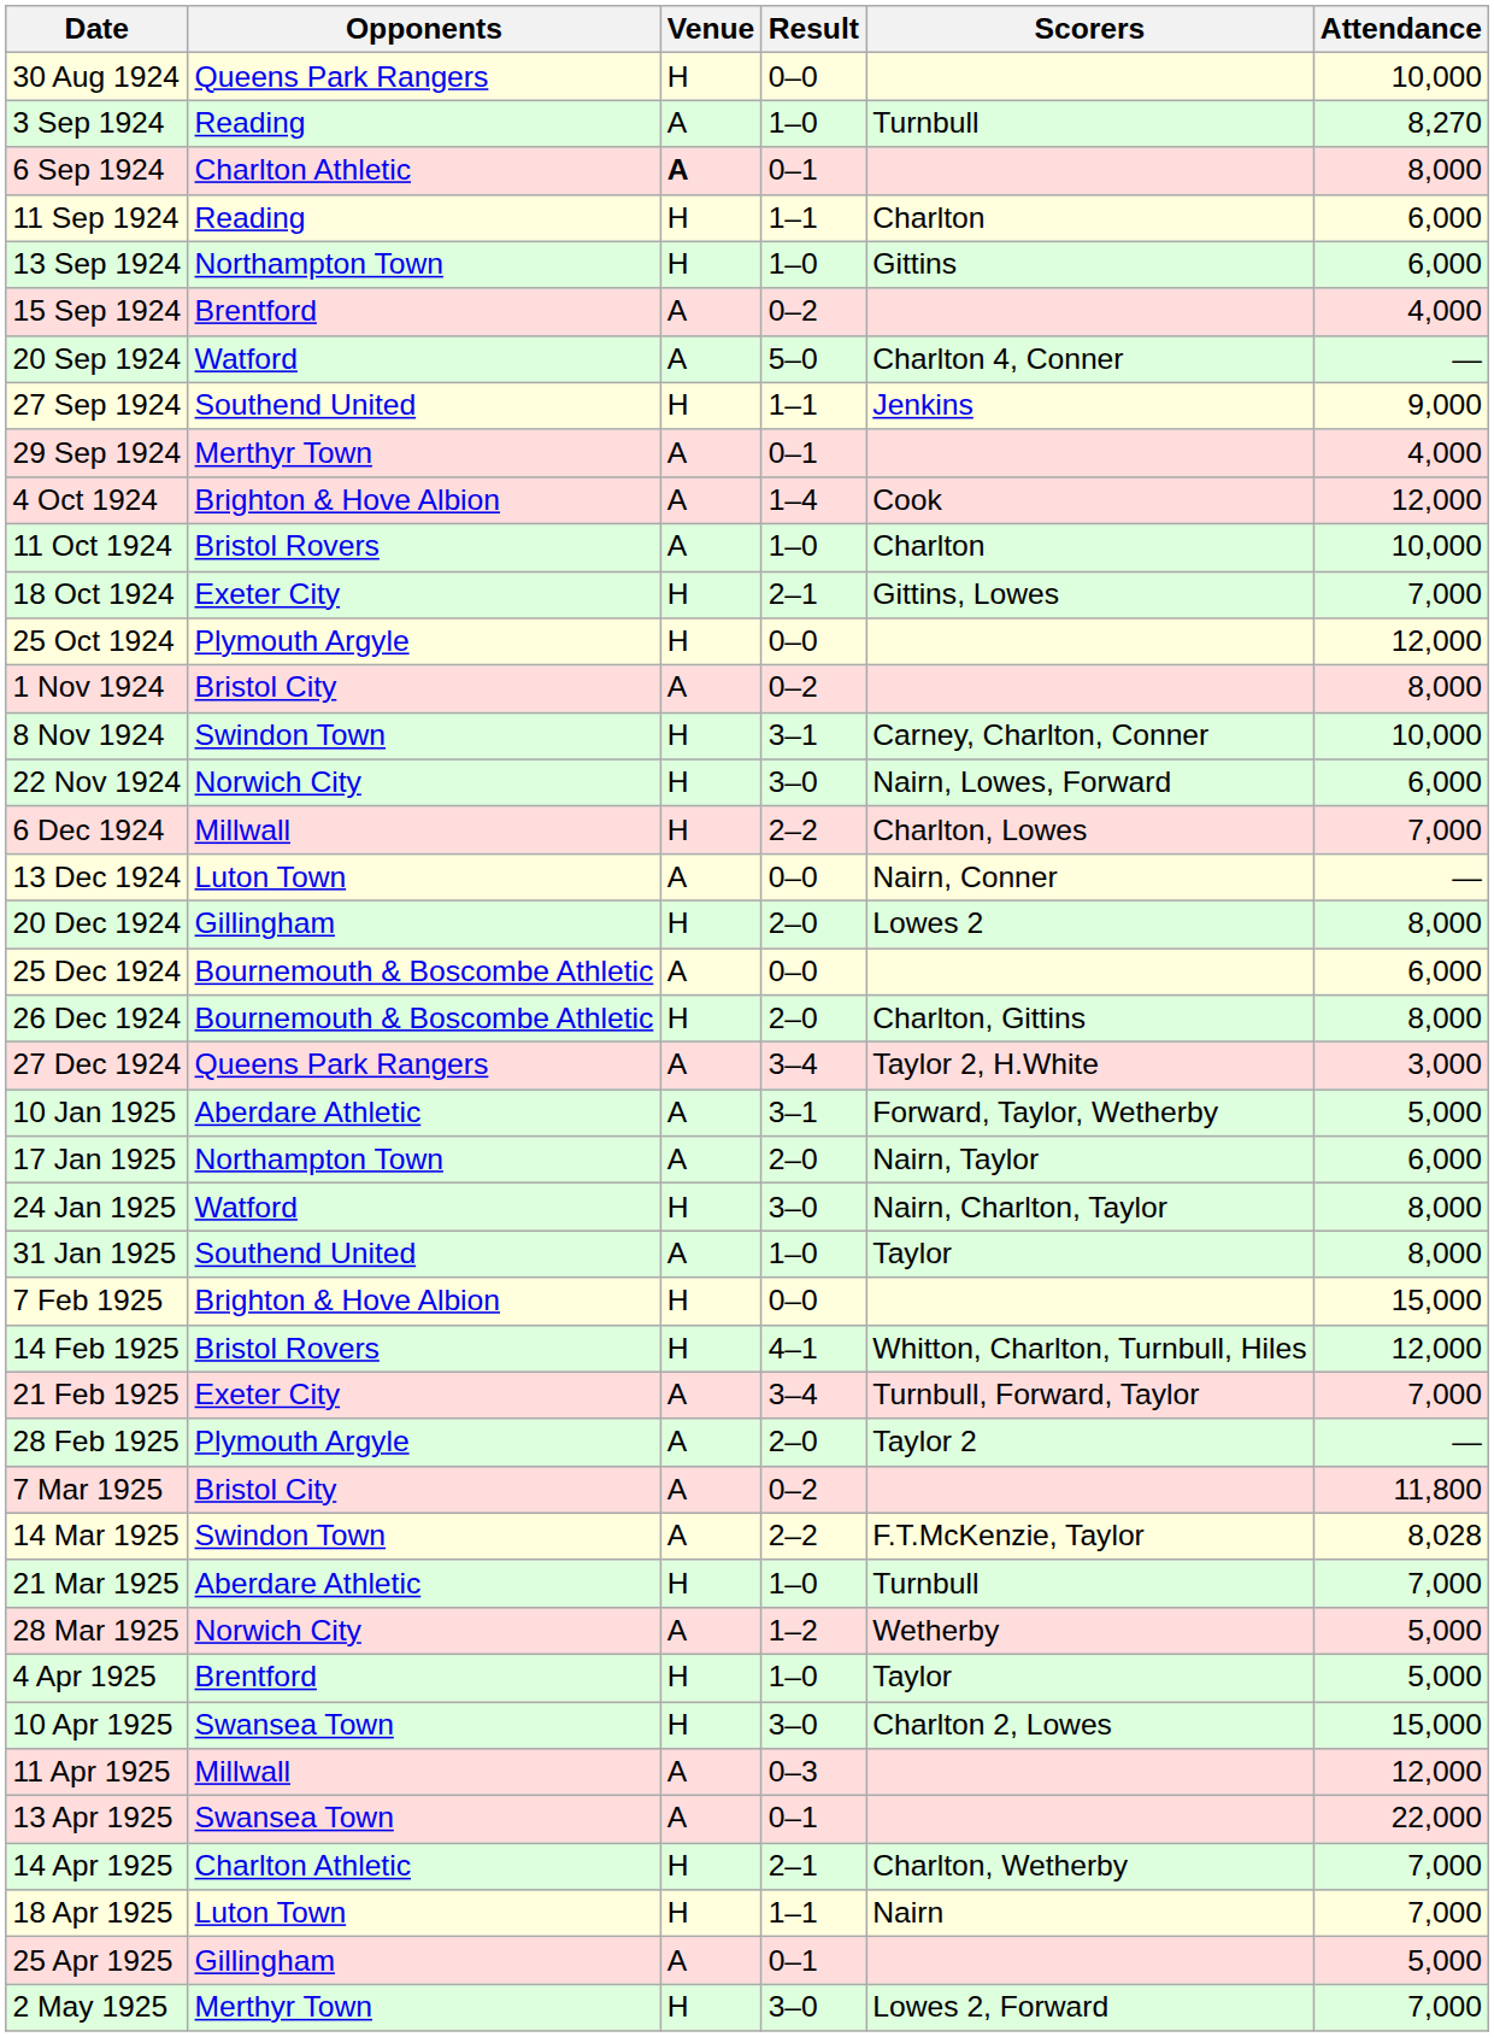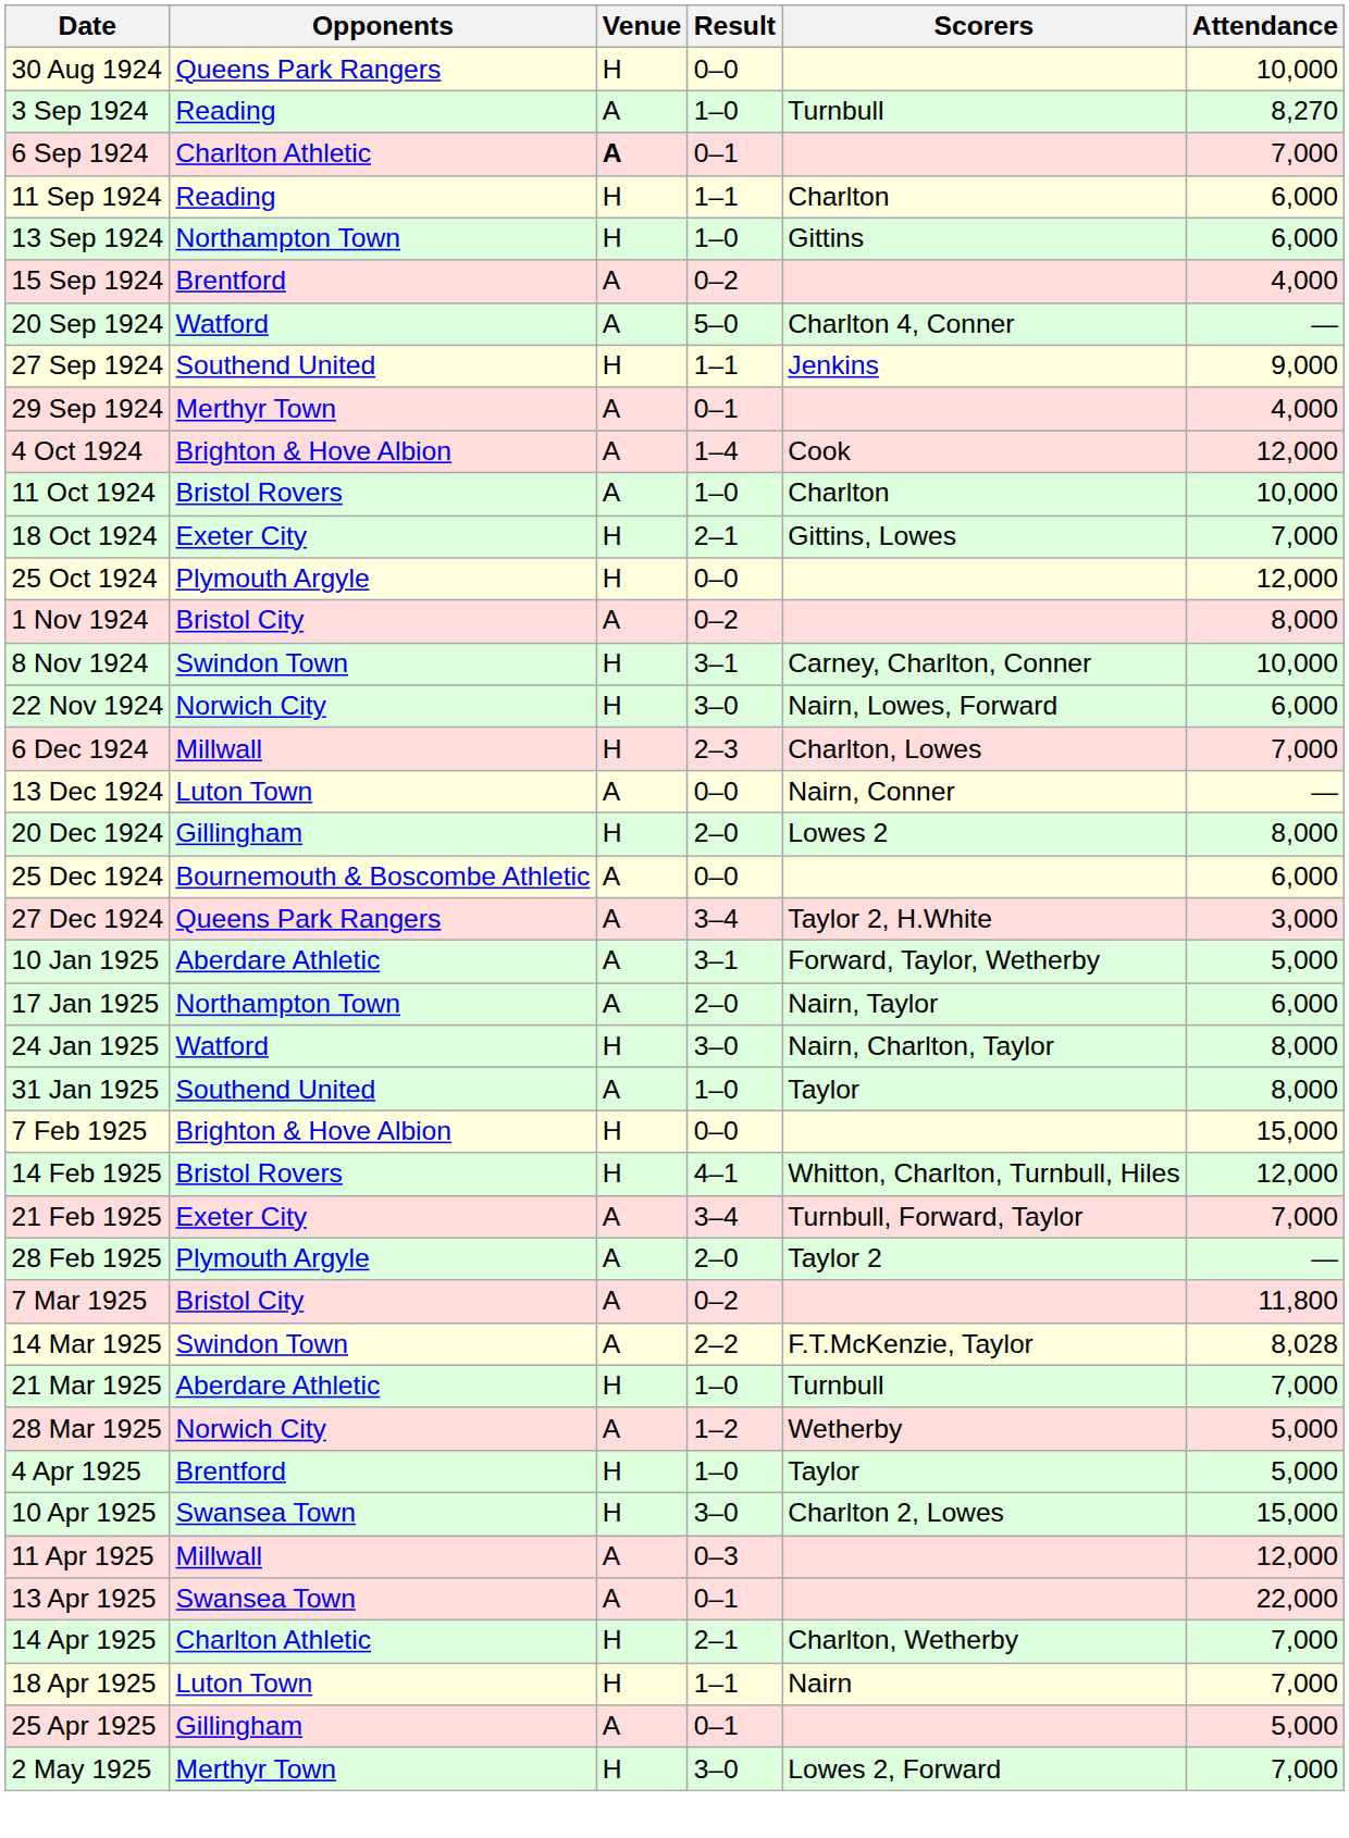 <table class="wikitable sortable">
 <tr>
 <th>Date</th>
 <th>Opponents</th>
 <th>Venue</th>
 <th>Result</th>
 <th>Scorers</th>
 <th>Attendance</th>
 </tr>
 <tr bgcolor="#ffffdd">
 <td>30 Aug 1924</td>
 <td><a href='#'>Queens Park Rangers</a></td>
 <td>H</td>
 <td>0–0</td>
 <td></td>
 <td align="right">10,000</td>
 </tr>
 <tr bgcolor="#ddffdd">
 <td>3 Sep 1924</td>
 <td><a href='#'>Reading</a></td>
 <td>A</td>
 <td>1–0</td>
 <td>Turnbull</td>
 <td align="right">8,270</td>
 </tr>
 <tr bgcolor="#ffdddd">
 <td>6 Sep 1924</td>
 <td><a href='#'>Charlton Athletic</a></td>
 <td><strong>A</strong></td>
 <td>0–1</td>
 <td></td>
-<td align="right">8,000</td>
+<td align="right">7,000</td>
 </tr>
 <tr bgcolor="#ffffdd">
 <td>11 Sep 1924</td>
 <td><a href='#'>Reading</a></td>
 <td>H</td>
 <td>1–1</td>
 <td>Charlton</td>
 <td align="right">6,000</td>
 </tr>
 <tr bgcolor="#ddffdd">
 <td>13 Sep 1924</td>
 <td><a href='#'>Northampton Town</a></td>
 <td>H</td>
 <td>1–0</td>
 <td>Gittins</td>
 <td align="right">6,000</td>
 </tr>
 <tr bgcolor="#ffdddd">
 <td>15 Sep 1924</td>
 <td><a href='#'>Brentford</a></td>
 <td>A</td>
 <td>0–2</td>
 <td></td>
 <td align="right">4,000</td>
 </tr>
 <tr bgcolor="#ddffdd">
 <td>20 Sep 1924</td>
 <td><a href='#'>Watford</a></td>
 <td>A</td>
 <td>5–0</td>
 <td>Charlton 4, Conner</td>
 <td align="right">—</td>
 </tr>
 <tr bgcolor="#ffffdd">
 <td>27 Sep 1924</td>
 <td><a href='#'>Southend United</a></td>
 <td>H</td>
 <td>1–1</td>
 <td><a href='#'>Jenkins</a></td>
 <td align="right">9,000</td>
 </tr>
 <tr bgcolor="#ffdddd">
 <td>29 Sep 1924</td>
 <td><a href='#'>Merthyr Town</a></td>
 <td>A</td>
 <td>0–1</td>
 <td></td>
 <td align="right">4,000</td>
 </tr>
 <tr bgcolor="#ffdddd">
 <td>4 Oct 1924</td>
 <td><a href='#'>Brighton & Hove Albion</a></td>
 <td>A</td>
 <td>1–4</td>
 <td>Cook</td>
 <td align="right">12,000</td>
 </tr>
 <tr bgcolor="#ddffdd">
 <td>11 Oct 1924</td>
 <td><a href='#'>Bristol Rovers</a></td>
 <td>A</td>
 <td>1–0</td>
 <td>Charlton</td>
 <td align="right">10,000</td>
 </tr>
 <tr bgcolor="#ddffdd">
 <td>18 Oct 1924</td>
 <td><a href='#'>Exeter City</a></td>
 <td>H</td>
 <td>2–1</td>
 <td>Gittins, Lowes</td>
 <td align="right">7,000</td>
 </tr>
 <tr bgcolor="#ffffdd">
 <td>25 Oct 1924</td>
 <td><a href='#'>Plymouth Argyle</a></td>
 <td>H</td>
 <td>0–0</td>
 <td></td>
 <td align="right">12,000</td>
 </tr>
 <tr bgcolor="#ffdddd">
 <td>1 Nov 1924</td>
 <td><a href='#'>Bristol City</a></td>
 <td>A</td>
 <td>0–2</td>
 <td></td>
 <td align="right">8,000</td>
 </tr>
 <tr bgcolor="#ddffdd">
 <td>8 Nov 1924</td>
 <td><a href='#'>Swindon Town</a></td>
 <td>H</td>
 <td>3–1</td>
 <td>Carney, Charlton, Conner</td>
 <td align="right">10,000</td>
 </tr>
 <tr bgcolor="#ddffdd">
 <td>22 Nov 1924</td>
 <td><a href='#'>Norwich City</a></td>
 <td>H</td>
 <td>3–0</td>
 <td>Nairn, Lowes, Forward</td>
 <td align="right">6,000</td>
 </tr>
 <tr bgcolor="#ffdddd">
 <td>6 Dec 1924</td>
 <td><a href='#'>Millwall</a></td>
 <td>H</td>
-<td>2–2</td>
+<td>2–3</td>
 <td>Charlton, Lowes</td>
 <td align="right">7,000</td>
 </tr>
 <tr bgcolor="#ffffdd">
 <td>13 Dec 1924</td>
 <td><a href='#'>Luton Town</a></td>
 <td>A</td>
 <td>0–0</td>
 <td>Nairn, Conner</td>
 <td align="right">—</td>
 </tr>
 <tr bgcolor="#ddffdd">
 <td>20 Dec 1924</td>
 <td><a href='#'>Gillingham</a></td>
 <td>H</td>
 <td>2–0</td>
 <td>Lowes 2</td>
 <td align="right">8,000</td>
 </tr>
 <tr bgcolor="#ffffdd">
 <td>25 Dec 1924</td>
 <td><a href='#'>Bournemouth & Boscombe Athletic</a></td>
 <td>A</td>
 <td>0–0</td>
 <td></td>
 <td align="right">6,000</td>
-</tr>
-<tr bgcolor="#ddffdd">
-<td>26 Dec 1924</td>
-<td><a href='#'>Bournemouth & Boscombe Athletic</a></td>
-<td>H</td>
-<td>2–0</td>
-<td>Charlton, Gittins</td>
-<td align="right">8,000</td>
 </tr>
 <tr bgcolor="#ffdddd">
 <td>27 Dec 1924</td>
 <td><a href='#'>Queens Park Rangers</a></td>
 <td>A</td>
 <td>3–4</td>
 <td>Taylor 2, H.White</td>
 <td align="right">3,000</td>
 </tr>
 <tr bgcolor="#ddffdd">
 <td>10 Jan 1925</td>
 <td><a href='#'>Aberdare Athletic</a></td>
 <td>A</td>
 <td>3–1</td>
 <td>Forward, Taylor, Wetherby</td>
 <td align="right">5,000</td>
 </tr>
 <tr bgcolor="#ddffdd">
 <td>17 Jan 1925</td>
 <td><a href='#'>Northampton Town</a></td>
 <td>A</td>
 <td>2–0</td>
 <td>Nairn, Taylor</td>
 <td align="right">6,000</td>
 </tr>
 <tr bgcolor="#ddffdd">
 <td>24 Jan 1925</td>
 <td><a href='#'>Watford</a></td>
 <td>H</td>
 <td>3–0</td>
 <td>Nairn, Charlton, Taylor</td>
 <td align="right">8,000</td>
 </tr>
 <tr bgcolor="#ddffdd">
 <td>31 Jan 1925</td>
 <td><a href='#'>Southend United</a></td>
 <td>A</td>
 <td>1–0</td>
 <td>Taylor</td>
 <td align="right">8,000</td>
 </tr>
 <tr bgcolor="#ffffdd">
 <td>7 Feb 1925</td>
 <td><a href='#'>Brighton & Hove Albion</a></td>
 <td>H</td>
 <td>0–0</td>
 <td></td>
 <td align="right">15,000</td>
 </tr>
 <tr bgcolor="#ddffdd">
 <td>14 Feb 1925</td>
 <td><a href='#'>Bristol Rovers</a></td>
 <td>H</td>
 <td>4–1</td>
 <td>Whitton, Charlton, Turnbull, Hiles</td>
 <td align="right">12,000</td>
 </tr>
 <tr bgcolor="#ffdddd">
 <td>21 Feb 1925</td>
 <td><a href='#'>Exeter City</a></td>
 <td>A</td>
 <td>3–4</td>
 <td>Turnbull, Forward, Taylor</td>
 <td align="right">7,000</td>
 </tr>
 <tr bgcolor="#ddffdd">
 <td>28 Feb 1925</td>
 <td><a href='#'>Plymouth Argyle</a></td>
 <td>A</td>
 <td>2–0</td>
 <td>Taylor 2</td>
 <td align="right">—</td>
 </tr>
 <tr bgcolor="#ffdddd">
 <td>7 Mar 1925</td>
 <td><a href='#'>Bristol City</a></td>
 <td>A</td>
 <td>0–2</td>
 <td></td>
 <td align="right">11,800</td>
 </tr>
 <tr bgcolor="#ffffdd">
 <td>14 Mar 1925</td>
 <td><a href='#'>Swindon Town</a></td>
 <td>A</td>
 <td>2–2</td>
 <td>F.T.McKenzie, Taylor</td>
 <td align="right">8,028</td>
 </tr>
 <tr bgcolor="#ddffdd">
 <td>21 Mar 1925</td>
 <td><a href='#'>Aberdare Athletic</a></td>
 <td>H</td>
 <td>1–0</td>
 <td>Turnbull</td>
 <td align="right">7,000</td>
 </tr>
 <tr bgcolor="#ffdddd">
 <td>28 Mar 1925</td>
 <td><a href='#'>Norwich City</a></td>
 <td>A</td>
 <td>1–2</td>
 <td>Wetherby</td>
 <td align="right">5,000</td>
 </tr>
 <tr bgcolor="#ddffdd">
 <td>4 Apr 1925</td>
 <td><a href='#'>Brentford</a></td>
 <td>H</td>
 <td>1–0</td>
 <td>Taylor</td>
 <td align="right">5,000</td>
 </tr>
 <tr bgcolor="#ddffdd">
 <td>10 Apr 1925</td>
 <td><a href='#'>Swansea Town</a></td>
 <td>H</td>
 <td>3–0</td>
 <td>Charlton 2, Lowes</td>
 <td align="right">15,000</td>
 </tr>
 <tr bgcolor="#ffdddd">
 <td>11 Apr 1925</td>
 <td><a href='#'>Millwall</a></td>
 <td>A</td>
 <td>0–3</td>
 <td></td>
 <td align="right">12,000</td>
 </tr>
 <tr bgcolor="#ffdddd">
 <td>13 Apr 1925</td>
 <td><a href='#'>Swansea Town</a></td>
 <td>A</td>
 <td>0–1</td>
 <td></td>
 <td align="right">22,000</td>
 </tr>
 <tr bgcolor="#ddffdd">
 <td>14 Apr 1925</td>
 <td><a href='#'>Charlton Athletic</a></td>
 <td>H</td>
 <td>2–1</td>
 <td>Charlton, Wetherby</td>
 <td align="right">7,000</td>
 </tr>
 <tr bgcolor="#ffffdd">
 <td>18 Apr 1925</td>
 <td><a href='#'>Luton Town</a></td>
 <td>H</td>
 <td>1–1</td>
 <td>Nairn</td>
 <td align="right">7,000</td>
 </tr>
 <tr bgcolor="#ffdddd">
 <td>25 Apr 1925</td>
 <td><a href='#'>Gillingham</a></td>
 <td>A</td>
 <td>0–1</td>
 <td></td>
 <td align="right">5,000</td>
 </tr>
 <tr bgcolor="#ddffdd">
 <td>2 May 1925</td>
 <td><a href='#'>Merthyr Town</a></td>
 <td>H</td>
 <td>3–0</td>
 <td>Lowes 2, Forward</td>
 <td align="right">7,000</td>
 </tr>
 </table>
